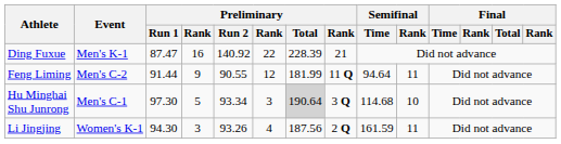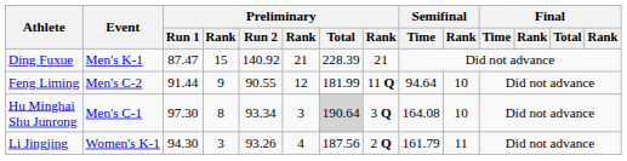 <table class=wikitable style="font-size:90%">
 <tr>
 <th rowspan="2">Athlete</th>
 <th rowspan="2">Event</th>
 <th colspan="6">Preliminary</th>
 <th colspan="2">Semifinal</th>
 <th colspan="4">Final</th>
 </tr>
 <tr style="font-size:95%">
 <th>Run 1</th>
 <th>Rank</th>
 <th>Run 2</th>
 <th>Rank</th>
 <th>Total</th>
 <th>Rank</th>
 <th>Time</th>
 <th>Rank</th>
 <th>Time</th>
 <th>Rank</th>
 <th>Total</th>
 <th>Rank</th>
 </tr>
 <tr align=center>
 <td align=left><a href='#'>Ding Fuxue</a></td>
 <td align=left><a href='#'>Men's K-1</a></td>
 <td>87.47</td>
-<td>16</td>
+<td>15</td>
 <td>140.92</td>
-<td>22</td>
+<td>21</td>
 <td>228.39</td>
 <td>21</td>
 <td colspan=6>Did not advance</td>
 </tr>
 <tr align=center>
 <td align=left><a href='#'>Feng Liming</a></td>
 <td align=left><a href='#'>Men's C-2</a></td>
 <td>91.44</td>
 <td>9</td>
 <td>90.55</td>
 <td>12</td>
 <td>181.99</td>
 <td>11 <strong>Q</strong></td>
 <td>94.64</td>
-<td>11</td>
+<td>10</td>
 <td colspan=4>Did not advance</td>
 </tr>
 <tr align=center>
 <td align=left><a href='#'>Hu Minghai</a><br><a href='#'>Shu Junrong</a></td>
 <td align=left><a href='#'>Men's C-1</a></td>
 <td>97.30</td>
-<td>5</td>
+<td>8</td>
 <td>93.34</td>
 <td>3</td>
 <td style="background: lightgrey;">190.64</td>
 <td>3 <strong>Q</strong></td>
-<td>114.68</td>
+<td>164.08</td>
 <td>10</td>
 <td colspan=4>Did not advance</td>
 </tr>
 <tr align=center>
 <td align=left><a href='#'>Li Jingjing</a></td>
 <td align=left><a href='#'>Women's K-1</a></td>
 <td>94.30</td>
 <td>3</td>
 <td>93.26</td>
 <td>4</td>
 <td>187.56</td>
 <td>2 <strong>Q</strong></td>
-<td>161.59</td>
+<td>161.79</td>
 <td>11</td>
 <td colspan=4>Did not advance</td>
 </tr>
 </table>
